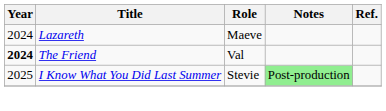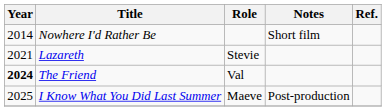 <table class="wikitable sortable">
 <tr>
 <th>Year</th>
 <th>Title</th>
 <th>Role</th>
 <th class="unsortable">Notes</th>
 <th>Ref.</th>
 </tr>
 <tr>
-<td>2024</td>
+<td>2014</td>
+<td><em>Nowhere I'd Rather Be</em></td>
+<td></td>
+<td>Short film</td>
+<td></td>
+</tr>
+<tr>
+<td>2021</td>
 <td><em><a href='#'>Lazareth</a></em></td>
-<td>Maeve</td>
+<td>Stevie</td>
 <td></td>
 <td></td>
 </tr>
 <tr>
 <td><strong>2024</strong></td>
 <td><em><a href='#'>The Friend</a></em></td>
 <td>Val</td>
 <td></td>
 <td></td>
 </tr>
 <tr>
 <td>2025</td>
 <td><em><a href='#'>I Know What You Did Last Summer</a></em></td>
-<td>Stevie</td>
-<td style="background: lightgreen;">Post-production</td>
+<td>Maeve</td>
+<td>Post-production</td>
 <td></td>
 </tr>
 <tr>
 </tr>
 </table>
